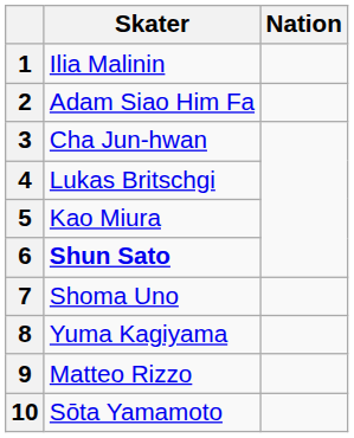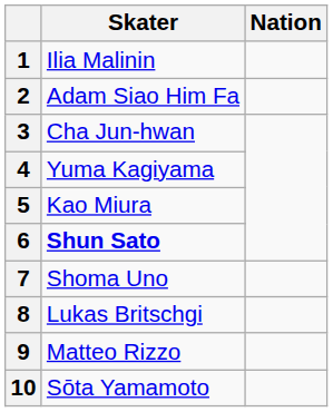 <table class="wikitable unsortable" style="text-align:left">
 <tr>
 <th scope="col"></th>
 <th scope="col">Skater</th>
 <th scope="col">Nation</th>
 </tr>
 <tr>
 <th scope="row">1</th>
 <td><a href='#'>Ilia Malinin</a></td>
 <td></td>
 </tr>
 <tr>
 <th scope="row">2</th>
 <td><a href='#'>Adam Siao Him Fa</a></td>
 <td></td>
 </tr>
 <tr>
 <th scope="row">3</th>
 <td><a href='#'>Cha Jun-hwan</a></td>
 <td rowspan="4"></td>
 </tr>
 <tr>
 <th scope="row">4</th>
-<td><a href='#'>Lukas Britschgi</a></td>
+<td><a href='#'>Yuma Kagiyama</a></td>
 </tr>
 <tr>
 <th scope="row">5</th>
 <td><a href='#'>Kao Miura</a></td>
 </tr>
 <tr>
 <th scope="row">6</th>
 <td><strong><a href='#'>Shun Sato</a></strong></td>
 </tr>
 <tr>
 <th scope="row">7</th>
 <td><a href='#'>Shoma Uno</a></td>
 <td></td>
 </tr>
 <tr>
 <th scope="row">8</th>
-<td><a href='#'>Yuma Kagiyama</a></td>
+<td><a href='#'>Lukas Britschgi</a></td>
 <td></td>
 </tr>
 <tr>
 <th scope="row">9</th>
 <td><a href='#'>Matteo Rizzo</a></td>
 <td></td>
 </tr>
 <tr>
 <th scope="row">10</th>
 <td><a href='#'>Sōta Yamamoto</a></td>
 <td></td>
 </tr>
 </table>
